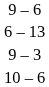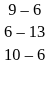 <table style="text-align:center">
 <tr>
 <th width=200></th>
 <th width=100></th>
 <th width=200></th>
 </tr>
 <tr>
 <td align=right><strong></strong></td>
 <td>9 – 6</td>
 <td align=left></td>
 </tr>
 <tr>
 <td align=right></td>
 <td>6 – 13</td>
 <td align=left><strong></strong></td>
 </tr>
 <tr>
 <td align=right><strong></strong></td>
-<td>9 – 3</td>
-<td align=left></td>
-</tr>
-<tr>
-<td align=right><strong></strong></td>
 <td>10 – 6</td>
 <td align=left></td>
 </tr>
 </table>
